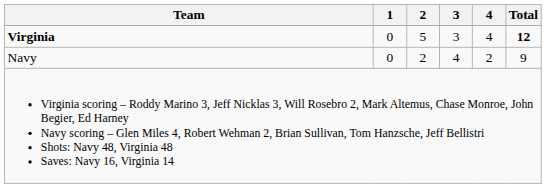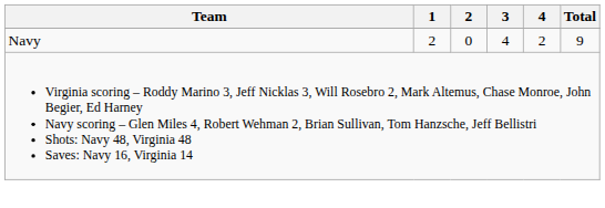 <table class="wikitable" style="text-align:center; max-width:40em">
 <tr>
 <th>Team</th>
 <th style="width:2em">1</th>
 <th style="width:2em">2</th>
 <th style="width:2em">3</th>
 <th style="width:2em">4</th>
 <th style="width:2em">Total</th>
 </tr>
 <tr>
 </tr>
 <tr>
-<td style="text-align:left"><strong>Virginia</strong></td>
+<td style="text-align:left">Navy</td>
+<td>2</td>
 <td>0</td>
-<td>5</td>
-<td>3</td>
-<td>4</td>
-<td><strong>12</strong></td>
-</tr>
-<tr>
-<td style="text-align:left">Navy</td>
-<td>0</td>
-<td>2</td>
 <td>4</td>
 <td>2</td>
 <td>9</td>
 </tr>
 <tr>
 <td colspan=6 style="text-align:left; font-size:88%;"><br><ul><li>Virginia scoring – Roddy Marino 3, Jeff Nicklas 3, Will Rosebro 2, Mark Altemus, Chase Monroe, John Begier, Ed Harney</li><li>Navy scoring – Glen Miles 4, Robert Wehman 2, Brian Sullivan, Tom Hanzsche, Jeff Bellistri</li><li>Shots: Navy 48, Virginia 48</li><li>Saves: Navy 16, Virginia 14</li></ul></td>
 </tr>
 </table>
